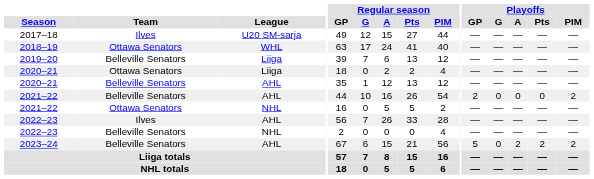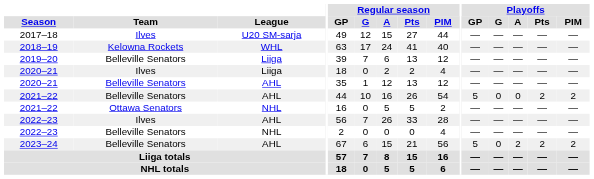 <table border="0" cellpadding="1" cellspacing="0" style="text-align:center; width:60em">
 <tr bgcolor="#e0e0e0">
 <th colspan="3" bgcolor="#ffffff"></th>
 <th rowspan="99" bgcolor="#ffffff"></th>
 <th colspan="5"><a href='#'>Regular season</a></th>
 <th rowspan="99" bgcolor="#ffffff"></th>
 <th colspan="5"><a href='#'>Playoffs</a></th>
 </tr>
 <tr bgcolor="#e0e0e0">
 <th><a href='#'>Season</a></th>
 <th>Team</th>
 <th>League</th>
 <th>GP</th>
 <th><a href='#'>G</a></th>
 <th><a href='#'>A</a></th>
 <th><a href='#'>Pts</a></th>
 <th><a href='#'>PIM</a></th>
 <th>GP</th>
 <th>G</th>
 <th>A</th>
 <th>Pts</th>
 <th>PIM</th>
 </tr>
 <tr>
 <td>2017–18</td>
 <td><a href='#'>Ilves</a></td>
 <td><a href='#'>U20 SM-sarja</a></td>
 <td>49</td>
 <td>12</td>
 <td>15</td>
 <td>27</td>
 <td>44</td>
 <td>—</td>
 <td>—</td>
 <td>—</td>
 <td>—</td>
 <td>—</td>
 </tr>
 <tr bgcolor="#f0f0f0">
 <td><a href='#'>2018–19</a></td>
-<td><a href='#'>Ottawa Senators</a></td>
+<td><a href='#'>Kelowna Rockets</a></td>
 <td><a href='#'>WHL</a></td>
 <td>63</td>
 <td>17</td>
 <td>24</td>
 <td>41</td>
 <td>40</td>
 <td>—</td>
 <td>—</td>
 <td>—</td>
 <td>—</td>
 <td>—</td>
 </tr>
 <tr>
 </tr>
 <tr>
 <td><a href='#'>2019–20</a></td>
 <td>Belleville Senators</td>
 <td><a href='#'>Liiga</a></td>
 <td>39</td>
 <td>7</td>
 <td>6</td>
 <td>13</td>
 <td>12</td>
 <td>—</td>
 <td>—</td>
 <td>—</td>
 <td>—</td>
 <td>—</td>
 </tr>
 <tr bgcolor="#f0f0f0">
 <td><a href='#'>2020–21</a></td>
-<td>Ottawa Senators</td>
+<td>Ilves</td>
 <td>Liiga</td>
 <td>18</td>
 <td>0</td>
 <td>2</td>
 <td>2</td>
 <td>4</td>
 <td>—</td>
 <td>—</td>
 <td>—</td>
 <td>—</td>
 <td>—</td>
 </tr>
 <tr>
 <td><a href='#'>2020–21</a></td>
 <td><a href='#'>Belleville Senators</a></td>
 <td><a href='#'>AHL</a></td>
 <td>35</td>
 <td>1</td>
 <td>12</td>
 <td>13</td>
 <td>12</td>
 <td>—</td>
 <td>—</td>
 <td>—</td>
 <td>—</td>
 <td>—</td>
 </tr>
 <tr bgcolor="#f0f0f0">
 <td><a href='#'>2021–22</a></td>
 <td>Belleville Senators</td>
 <td>AHL</td>
 <td>44</td>
 <td>10</td>
 <td>16</td>
 <td>26</td>
 <td>54</td>
-<td>2</td>
+<td>5</td>
 <td>0</td>
 <td>0</td>
-<td>0</td>
+<td>2</td>
 <td>2</td>
 </tr>
 <tr>
 <td><a href='#'>2021–22</a></td>
 <td><a href='#'>Ottawa Senators</a></td>
 <td><a href='#'>NHL</a></td>
 <td>16</td>
 <td>0</td>
 <td>5</td>
 <td>5</td>
 <td>2</td>
 <td>—</td>
 <td>—</td>
 <td>—</td>
 <td>—</td>
 <td>—</td>
 </tr>
 <tr bgcolor="#f0f0f0">
 <td><a href='#'>2022–23</a></td>
 <td>Ilves</td>
 <td>AHL</td>
 <td>56</td>
 <td>7</td>
 <td>26</td>
 <td>33</td>
 <td>28</td>
 <td>—</td>
 <td>—</td>
 <td>—</td>
 <td>—</td>
 <td>—</td>
 </tr>
 <tr>
 <td><a href='#'>2022–23</a></td>
 <td>Belleville Senators</td>
 <td>NHL</td>
 <td>2</td>
 <td>0</td>
 <td>0</td>
 <td>0</td>
 <td>4</td>
 <td>—</td>
 <td>—</td>
 <td>—</td>
 <td>—</td>
 <td>—</td>
 </tr>
 <tr bgcolor="#f0f0f0">
 <td><a href='#'>2023–24</a></td>
 <td>Belleville Senators</td>
 <td>AHL</td>
 <td>67</td>
 <td>6</td>
 <td>15</td>
 <td>21</td>
 <td>56</td>
 <td>5</td>
 <td>0</td>
 <td>2</td>
 <td>2</td>
 <td>2</td>
 </tr>
 <tr style="background:#e0e0e0;">
 <th colspan="3">Liiga totals</th>
 <th>57</th>
 <th>7</th>
 <th>8</th>
 <th>15</th>
 <th>16</th>
 <th>—</th>
 <th>—</th>
 <th>—</th>
 <th>—</th>
 <th>—</th>
 </tr>
 <tr style="background:#e0e0e0;">
 <th colspan="3">NHL totals</th>
 <th>18</th>
 <th>0</th>
 <th>5</th>
 <th>5</th>
 <th>6</th>
 <th>—</th>
 <th>—</th>
 <th>—</th>
 <th>—</th>
 <th>—</th>
 </tr>
 </table>
